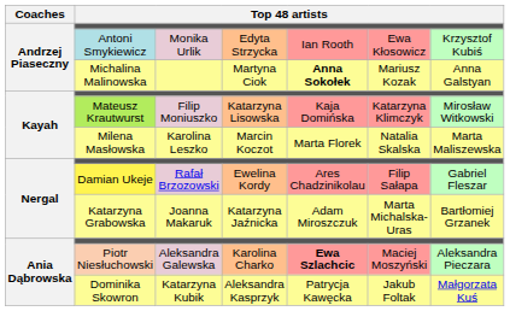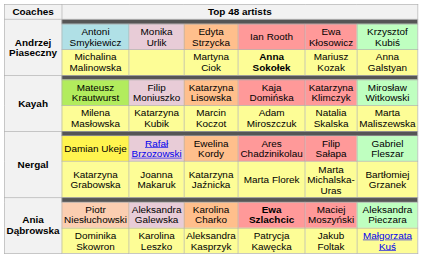 <table class="wikitable" style="text-align:center; line-height:17px; width:100%;">
 <tr>
 <th scope="col" style="width:16%;">Coaches</th>
 <th scope="col" style="width:84%;" colspan="10">Top 48 artists</th>
 </tr>
 <tr>
 <th rowspan="3">Andrzej Piaseczny</th>
 <td colspan="6" style="background:#555;"></td>
 </tr>
 <tr>
 <td style="background:#b0e0e6; width:14%;">Antoni Smykiewicz</td>
 <td style="background:#E8CCD7">Monika Urlik</td>
 <td style="background:#ffbf8c">Edyta Strzycka</td>
 <td style="background:#f99; width:14%;">Ian Rooth</td>
 <td style="background:#f99; width:14%;">Ewa Kłosowicz</td>
 <td style="background:#bfffc0; width:14%;">Krzysztof Kubiś</td>
 </tr>
 <tr>
 <td style="background:#FDFD96">Michalina Malinowska</td>
 <td style="background:#FDFD96"></td>
 <td style="background:#FDFD96">Martyna Ciok</td>
 <td style="background:#FDFD96"><strong>Anna Sokołek</strong></td>
 <td style="background:#FDFD96">Mariusz Kozak</td>
 <td style="background:#FDFD96">Anna Galstyan</td>
 </tr>
 <tr>
 <th rowspan="3">Kayah</th>
 <td colspan="6" style="background:#555;"></td>
 </tr>
 <tr>
 <td style="background:#B2EC5D">Mateusz Krautwurst</td>
 <td style="background:#E8CCD7">Filip Moniuszko</td>
 <td style="background:#ffbf8c; width:14%;">Katarzyna Lisowska</td>
 <td style="background:#f99;">Kaja Domińska</td>
 <td style="background:#f99;">Katarzyna Klimczyk</td>
 <td style="background:#BFFFC0">Mirosław Witkowski</td>
 </tr>
 <tr>
 <td style="background:#FDFD96">Milena Masłowska</td>
-<td style="background:#FDFD96">Karolina Leszko</td>
+<td style="background:#FDFD96">Katarzyna Kubik</td>
 <td style="background:#FDFD96">Marcin Koczot</td>
-<td style="background:#FDFD96">Marta Florek</td>
+<td style="background:#FDFD96">Adam Miroszczuk</td>
 <td style="background:#FDFD96">Natalia Skalska</td>
 <td style="background:#FDFD96">Marta Maliszewska</td>
 </tr>
 <tr>
 <th rowspan="3">Nergal</th>
 <td colspan="6" style="background:#555;"></td>
 </tr>
 <tr>
 <td style="background:#FFF44F">Damian Ukeje</td>
 <td style="background:#e8ccd7; width:14%;"><a href='#'>Rafał Brzozowski</a></td>
 <td style="background:#ffbf8c">Ewelina Kordy</td>
 <td style="background:#f99;">Ares Chadzinikolau</td>
 <td style="background:#f99;">Filip Sałapa</td>
 <td style="background:#BFFFC0">Gabriel Fleszar</td>
 </tr>
 <tr>
 <td style="background:#FDFD96">Katarzyna Grabowska</td>
 <td style="background:#FDFD96">Joanna Makaruk</td>
 <td style="background:#FDFD96">Katarzyna Jaźnicka</td>
-<td style="background:#FDFD96">Adam Miroszczuk</td>
+<td style="background:#FDFD96">Marta Florek</td>
 <td style="background:#FDFD96">Marta Michalska-Uras</td>
 <td style="background:#FDFD96">Bartłomiej Grzanek</td>
 </tr>
 <tr>
 <th rowspan="3">Ania Dąbrowska</th>
 <td colspan="6" style="background:#555;"></td>
 </tr>
 <tr>
 <td style="background:#FBCEB1">Piotr Niesłuchowski</td>
 <td style="background:#E8CCD7">Aleksandra Galewska</td>
 <td style="background:#ffbf8c">Karolina Charko</td>
 <td style="background:#f99;"><strong>Ewa Szlachcic</strong></td>
 <td style="background:#f99;">Maciej Moszyński</td>
 <td style="background:#BFFFC0">Aleksandra Pieczara</td>
 </tr>
 <tr>
 <td style="background:#FDFD96">Dominika Skowron</td>
-<td style="background:#FDFD96">Katarzyna Kubik</td>
+<td style="background:#FDFD96">Karolina Leszko</td>
 <td style="background:#FDFD96">Aleksandra Kasprzyk</td>
 <td style="background:#FDFD96">Patrycja Kawęcka</td>
 <td style="background:#FDFD96">Jakub Foltak</td>
 <td style="background:#FDFD96"><a href='#'>Małgorzata Kuś</a></td>
 </tr>
 </table>
